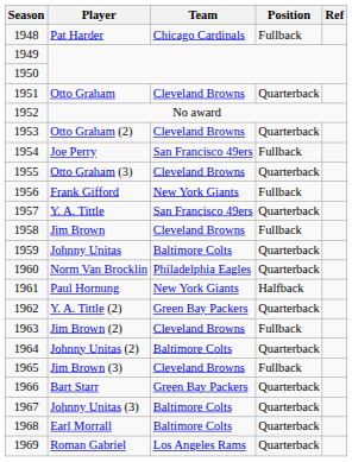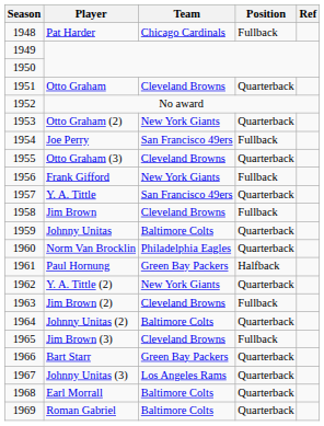 <table class="wikitable">
 <tr style="background:#efef;">
 <th>Season</th>
 <th>Player</th>
 <th>Team</th>
 <th>Position</th>
 <th>Ref</th>
 </tr>
 <tr>
 <td align=center>1948</td>
 <td><a href='#'>Pat Harder</a></td>
 <td><a href='#'>Chicago Cardinals</a></td>
 <td>Fullback</td>
 <td></td>
 </tr>
 <tr>
 <td align=center>1949</td>
 <td colspan="4" rowspan=2></td>
 </tr>
 <tr>
 <td align=center>1950</td>
 </tr>
 <tr>
 <td align=center>1951</td>
 <td><a href='#'>Otto Graham</a></td>
 <td><a href='#'>Cleveland Browns</a></td>
 <td>Quarterback</td>
 <td></td>
 </tr>
 <tr>
 <td align=center>1952</td>
 <td colspan="4" style="text-align:center;">No award</td>
 </tr>
 <tr>
 <td align=center>1953</td>
 <td><a href='#'>Otto Graham</a> (2)</td>
-<td><a href='#'>Cleveland Browns</a></td>
+<td><a href='#'>New York Giants</a></td>
 <td>Quarterback</td>
 <td></td>
 </tr>
 <tr>
 <td align=center>1954</td>
 <td><a href='#'>Joe Perry</a></td>
 <td><a href='#'>San Francisco 49ers</a></td>
 <td>Fullback</td>
 <td></td>
 </tr>
 <tr>
 <td align=center>1955</td>
 <td><a href='#'>Otto Graham</a> (3)</td>
 <td><a href='#'>Cleveland Browns</a></td>
 <td>Quarterback</td>
 <td></td>
 </tr>
 <tr>
 <td align=center>1956</td>
 <td><a href='#'>Frank Gifford</a></td>
 <td><a href='#'>New York Giants</a></td>
 <td>Fullback</td>
 <td></td>
 </tr>
 <tr>
 <td align=center>1957</td>
 <td><a href='#'>Y. A. Tittle</a></td>
 <td><a href='#'>San Francisco 49ers</a></td>
 <td>Quarterback</td>
 <td></td>
 </tr>
 <tr>
 <td align=center>1958</td>
 <td><a href='#'>Jim Brown</a></td>
 <td><a href='#'>Cleveland Browns</a></td>
 <td>Fullback</td>
 <td></td>
 </tr>
 <tr>
 <td align=center>1959</td>
 <td><a href='#'>Johnny Unitas</a></td>
 <td><a href='#'>Baltimore Colts</a></td>
 <td>Quarterback</td>
 <td></td>
 </tr>
 <tr>
 <td align=center>1960</td>
 <td><a href='#'>Norm Van Brocklin</a></td>
 <td><a href='#'>Philadelphia Eagles</a></td>
 <td>Quarterback</td>
 <td></td>
 </tr>
 <tr>
 <td align=center>1961</td>
 <td><a href='#'>Paul Hornung</a></td>
-<td><a href='#'>New York Giants</a></td>
+<td><a href='#'>Green Bay Packers</a></td>
 <td>Halfback</td>
 <td></td>
 </tr>
 <tr>
 <td align=center>1962</td>
 <td><a href='#'>Y. A. Tittle</a> (2)</td>
-<td><a href='#'>Green Bay Packers</a></td>
+<td><a href='#'>New York Giants</a></td>
 <td>Quarterback</td>
 <td></td>
 </tr>
 <tr>
 <td align=center>1963</td>
 <td><a href='#'>Jim Brown</a> (2)</td>
 <td><a href='#'>Cleveland Browns</a></td>
 <td>Fullback</td>
 <td></td>
 </tr>
 <tr>
 <td align=center>1964</td>
 <td><a href='#'>Johnny Unitas</a> (2)</td>
 <td><a href='#'>Baltimore Colts</a></td>
 <td>Quarterback</td>
 <td></td>
 </tr>
 <tr>
 <td align=center>1965</td>
 <td><a href='#'>Jim Brown</a> (3)</td>
 <td><a href='#'>Cleveland Browns</a></td>
 <td>Fullback</td>
 <td></td>
 </tr>
 <tr>
 <td align=center>1966</td>
 <td><a href='#'>Bart Starr</a></td>
 <td><a href='#'>Green Bay Packers</a></td>
 <td>Quarterback</td>
 <td></td>
 </tr>
 <tr>
 <td align=center>1967</td>
 <td><a href='#'>Johnny Unitas</a> (3)</td>
-<td><a href='#'>Baltimore Colts</a></td>
+<td><a href='#'>Los Angeles Rams</a></td>
 <td>Quarterback</td>
 <td></td>
 </tr>
 <tr>
 <td align=center>1968</td>
 <td><a href='#'>Earl Morrall</a></td>
 <td><a href='#'>Baltimore Colts</a></td>
 <td>Quarterback</td>
 <td></td>
 </tr>
 <tr>
 <td align=center>1969</td>
 <td><a href='#'>Roman Gabriel</a></td>
-<td><a href='#'>Los Angeles Rams</a></td>
+<td><a href='#'>Baltimore Colts</a></td>
 <td>Quarterback</td>
 <td></td>
 </tr>
 </table>
